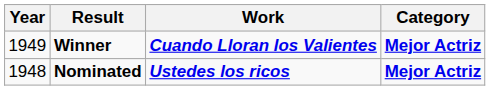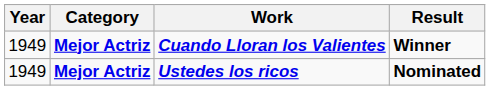 <table class=wikitable>
 <tr>
 <th><strong>Year</strong></th>
+<th><strong>Category</strong></th>
+<th><strong>Work</strong></th>
 <th><strong>Result</strong></th>
-<th><strong>Work</strong></th>
-<th><strong>Category</strong></th>
 </tr>
 <tr>
 <td>1949</td>
+<td><strong><a href='#'>Mejor Actriz</a></strong></td>
+<td><strong><em><a href='#'>Cuando Lloran los Valientes</a></em></strong></td>
 <td><strong>Winner</strong></td>
-<td><strong><em><a href='#'>Cuando Lloran los Valientes</a></em></strong></td>
-<td><strong><a href='#'>Mejor Actriz</a></strong></td>
 </tr>
 <tr>
-<td>1948</td>
+<td>1949</td>
+<td><strong><a href='#'>Mejor Actriz</a></strong></td>
+<td><strong><em><a href='#'>Ustedes los ricos</a></em></strong></td>
 <td><strong>Nominated</strong></td>
-<td><strong><em><a href='#'>Ustedes los ricos</a></em></strong></td>
-<td><strong><a href='#'>Mejor Actriz</a></strong></td>
 </tr>
 </table>
